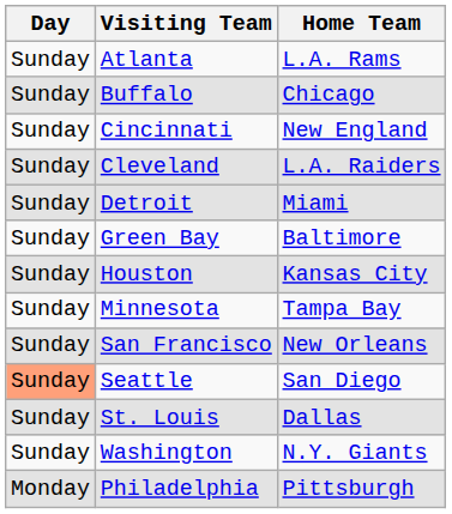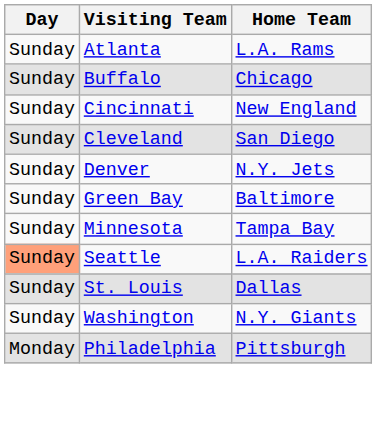 <table class="wikitable">
 <tr style="background: #e3e3e3;">
 <th>Day</th>
 <th>Visiting Team</th>
 <th>Home Team</th>
 </tr>
 <tr>
 <td>Sunday</td>
 <td><a href='#'>Atlanta</a></td>
 <td><a href='#'>L.A. Rams</a></td>
 </tr>
 <tr style="background: #e3e3e3;">
 <td>Sunday</td>
 <td><a href='#'>Buffalo</a></td>
 <td><a href='#'>Chicago</a></td>
 </tr>
 <tr>
 <td>Sunday</td>
 <td><a href='#'>Cincinnati</a></td>
 <td><a href='#'>New England</a></td>
 </tr>
 <tr style="background: #e3e3e3;">
 <td>Sunday</td>
 <td><a href='#'>Cleveland</a></td>
-<td><a href='#'>L.A. Raiders</a></td>
+<td><a href='#'>San Diego</a></td>
 </tr>
-<tr style="background: #e3e3e3;">
+<tr>
 <td>Sunday</td>
-<td><a href='#'>Detroit</a></td>
-<td><a href='#'>Miami</a></td>
+<td><a href='#'>Denver</a></td>
+<td><a href='#'>N.Y. Jets</a></td>
 </tr>
 <tr>
 <td>Sunday</td>
 <td><a href='#'>Green Bay</a></td>
 <td><a href='#'>Baltimore</a></td>
 </tr>
-<tr style="background: #e3e3e3;">
-<td>Sunday</td>
-<td><a href='#'>Houston</a></td>
-<td><a href='#'>Kansas City</a></td>
-</tr>
 <tr>
 <td>Sunday</td>
 <td><a href='#'>Minnesota</a></td>
 <td><a href='#'>Tampa Bay</a></td>
 </tr>
-<tr style="background: #e3e3e3;">
-<td>Sunday</td>
-<td><a href='#'>San Francisco</a></td>
-<td><a href='#'>New Orleans</a></td>
-</tr>
 <tr>
 <td style="background: lightsalmon;">Sunday</td>
 <td><a href='#'>Seattle</a></td>
-<td><a href='#'>San Diego</a></td>
+<td><a href='#'>L.A. Raiders</a></td>
 </tr>
 <tr style="background: #e3e3e3;">
 <td>Sunday</td>
 <td><a href='#'>St. Louis</a></td>
 <td><a href='#'>Dallas</a></td>
 </tr>
 <tr>
 <td>Sunday</td>
 <td><a href='#'>Washington</a></td>
 <td><a href='#'>N.Y. Giants</a></td>
 </tr>
 <tr style="background: #e3e3e3;">
 <td>Monday</td>
 <td><a href='#'>Philadelphia</a></td>
 <td><a href='#'>Pittsburgh</a></td>
 </tr>
 </table>
